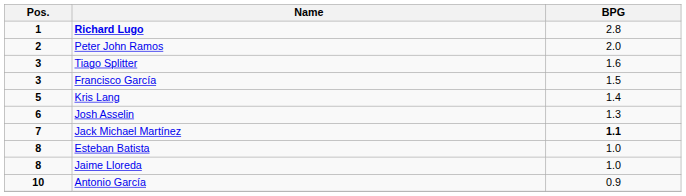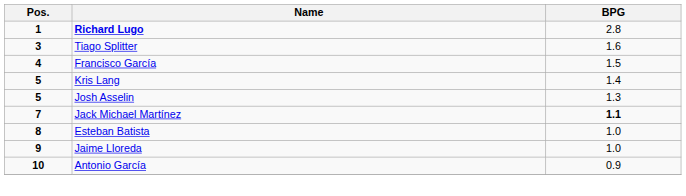 <table class=wikitable width="80%">
 <tr>
 <th width="10%">Pos.</th>
 <th width="70%">Name</th>
 <th width="20%">BPG</th>
 </tr>
 <tr>
 <td align=center><strong>1</strong></td>
 <td> <strong><a href='#'>Richard Lugo</a></strong></td>
 <td align=center>2.8</td>
 </tr>
 <tr>
-<td align=center><strong>2</strong></td>
-<td> <a href='#'>Peter John Ramos</a></td>
-<td align=center>2.0</td>
-</tr>
-<tr>
 <td align=center><strong>3</strong></td>
 <td> <a href='#'>Tiago Splitter</a></td>
 <td align=center>1.6</td>
 </tr>
 <tr>
-<td align=center><strong>3</strong></td>
+<td align=center><strong>4</strong></td>
 <td> <a href='#'>Francisco García</a></td>
 <td align=center>1.5</td>
 </tr>
 <tr>
 <td align=center><strong>5</strong></td>
 <td> <a href='#'>Kris Lang</a></td>
 <td align=center>1.4</td>
 </tr>
 <tr>
-<td align=center><strong>6</strong></td>
+<td align=center><strong>5</strong></td>
 <td> <a href='#'>Josh Asselin</a></td>
 <td align=center>1.3</td>
 </tr>
 <tr>
 <td align=center><strong>7</strong></td>
 <td> <a href='#'>Jack Michael Martínez</a></td>
 <td align=center><strong>1.1</strong></td>
 </tr>
 <tr>
 <td align=center><strong>8</strong></td>
 <td> <a href='#'>Esteban Batista</a></td>
 <td align=center>1.0</td>
 </tr>
 <tr>
-<td align=center><strong>8</strong></td>
+<td align=center><strong>9</strong></td>
 <td> <a href='#'>Jaime Lloreda</a></td>
 <td align=center>1.0</td>
 </tr>
 <tr>
 <td align=center><strong>10</strong></td>
 <td> <a href='#'>Antonio García</a></td>
 <td align=center>0.9</td>
 </tr>
 <tr>
 </tr>
 </table>
